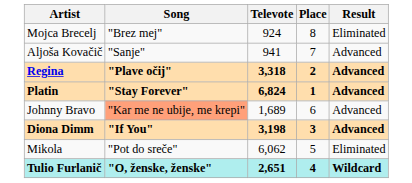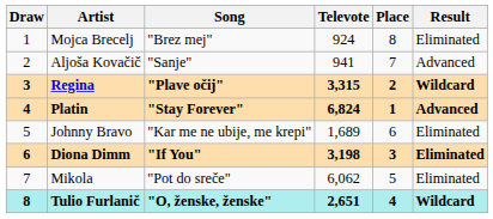 <table class="sortable wikitable" style="margin: 1em auto 1em auto; text-align:center">
 <tr>
+<th>Draw</th>
 <th>Artist</th>
 <th>Song</th>
 <th>Televote</th>
 <th>Place</th>
 <th>Result</th>
 </tr>
 <tr>
+<td>1</td>
 <td align="left">Mojca Brecelj</td>
 <td align="left">"Brez mej"</td>
 <td>924</td>
 <td>8</td>
 <td align="left">Eliminated</td>
 </tr>
 <tr>
+<td>2</td>
 <td align="left">Aljoša Kovačič</td>
 <td align="left">"Sanje"</td>
 <td>941</td>
 <td>7</td>
 <td align="left">Advanced</td>
 </tr>
 <tr style="font-weight:bold; background:navajowhite;">
+<td>3</td>
 <td align="left"><a href='#'>Regina</a></td>
 <td align="left">"Plave očij"</td>
-<td>3,318</td>
+<td>3,315</td>
 <td>2</td>
-<td align="left">Advanced</td>
+<td align="left">Wildcard</td>
 </tr>
 <tr style="font-weight:bold; background:navajowhite;">
+<td>4</td>
 <td align="left">Platin</td>
 <td align="left">"Stay Forever"</td>
 <td>6,824</td>
 <td>1</td>
 <td align="left">Advanced</td>
 </tr>
 <tr>
+<td>5</td>
 <td align="left">Johnny Bravo</td>
-<td align="left" style="background: lightsalmon;">"Kar me ne ubije, me krepi"</td>
+<td align="left">"Kar me ne ubije, me krepi"</td>
 <td>1,689</td>
 <td>6</td>
-<td align="left">Advanced</td>
+<td align="left">Eliminated</td>
 </tr>
 <tr style="font-weight:bold; background:navajowhite;">
+<td>6</td>
 <td align="left">Diona Dimm</td>
 <td align="left">"If You"</td>
 <td>3,198</td>
 <td>3</td>
-<td align="left">Advanced</td>
+<td align="left">Eliminated</td>
 </tr>
 <tr>
+<td>7</td>
 <td align="left">Mikola</td>
 <td align="left">"Pot do sreče"</td>
 <td>6,062</td>
 <td>5</td>
 <td align="left">Eliminated</td>
 </tr>
 <tr style="font-weight:bold; background:paleturquoise;">
+<td>8</td>
 <td align="left">Tulio Furlanič</td>
 <td align="left">"O, ženske, ženske"</td>
 <td>2,651</td>
 <td>4</td>
 <td align="left">Wildcard</td>
 </tr>
 </table>
